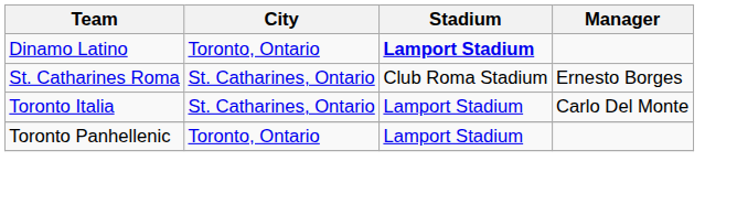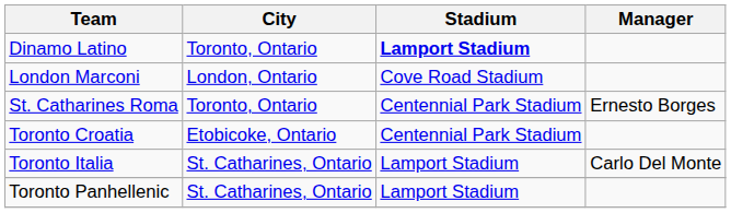 <table class="wikitable sortable">
 <tr>
 <th>Team</th>
 <th>City</th>
 <th>Stadium</th>
 <th>Manager</th>
 </tr>
 <tr>
 <td><a href='#'>Dinamo Latino</a></td>
 <td><a href='#'>Toronto, Ontario</a></td>
 <td><strong><a href='#'>Lamport Stadium</a></strong></td>
 <td></td>
 </tr>
 <tr>
+<td><a href='#'>London Marconi</a></td>
+<td><a href='#'>London, Ontario</a></td>
+<td><a href='#'>Cove Road Stadium</a></td>
+<td></td>
+</tr>
+<tr>
 <td><a href='#'>St. Catharines Roma</a></td>
-<td><a href='#'>St. Catharines, Ontario</a></td>
-<td>Club Roma Stadium</td>
+<td><a href='#'>Toronto, Ontario</a></td>
+<td><a href='#'>Centennial Park Stadium</a></td>
 <td>Ernesto Borges</td>
+</tr>
+<tr>
+<td><a href='#'>Toronto Croatia</a></td>
+<td><a href='#'>Etobicoke, Ontario</a></td>
+<td><a href='#'>Centennial Park Stadium</a></td>
+<td></td>
 </tr>
 <tr>
 <td><a href='#'>Toronto Italia</a></td>
 <td><a href='#'>St. Catharines, Ontario</a></td>
 <td><a href='#'>Lamport Stadium</a></td>
 <td>Carlo Del Monte</td>
 </tr>
 <tr>
 </tr>
 <tr>
 <td>Toronto Panhellenic</td>
-<td><a href='#'>Toronto, Ontario</a></td>
+<td><a href='#'>St. Catharines, Ontario</a></td>
 <td><a href='#'>Lamport Stadium</a></td>
 <td></td>
 </tr>
 <tr>
 </tr>
 </table>
